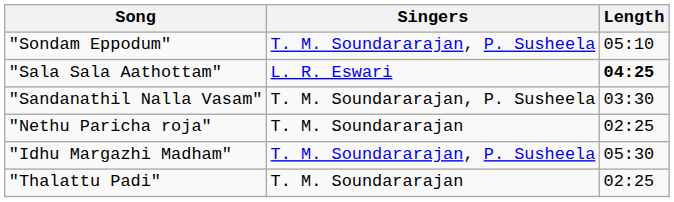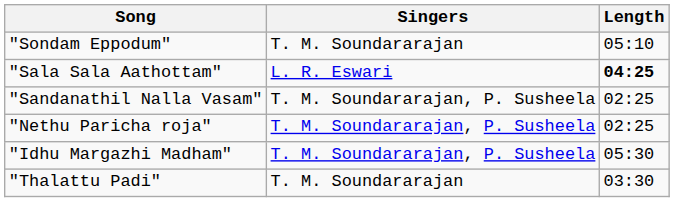 <table class="wikitable" style="font-size:95%;">
 <tr>
 <th>Song</th>
 <th>Singers</th>
 <th>Length</th>
 </tr>
 <tr>
 <td>"Sondam Eppodum"</td>
-<td><a href='#'>T. M. Soundararajan</a>, <a href='#'>P. Susheela</a></td>
+<td>T. M. Soundararajan</td>
 <td>05:10</td>
 </tr>
 <tr>
 <td>"Sala Sala Aathottam"</td>
 <td><a href='#'>L. R. Eswari</a></td>
 <td><strong>04:25</strong></td>
 </tr>
 <tr>
 <td>"Sandanathil Nalla Vasam"</td>
 <td>T. M. Soundararajan, P. Susheela</td>
-<td>03:30</td>
+<td>02:25</td>
 </tr>
 <tr>
 <td>"Nethu Paricha roja"</td>
-<td>T. M. Soundararajan</td>
+<td><a href='#'>T. M. Soundararajan</a>, <a href='#'>P. Susheela</a></td>
 <td>02:25</td>
 </tr>
 <tr>
 <td>"Idhu Margazhi Madham"</td>
 <td><a href='#'>T. M. Soundararajan</a>, <a href='#'>P. Susheela</a></td>
 <td>05:30</td>
 </tr>
 <tr>
 <td>"Thalattu Padi"</td>
 <td>T. M. Soundararajan</td>
-<td>02:25</td>
+<td>03:30</td>
 </tr>
 </table>
